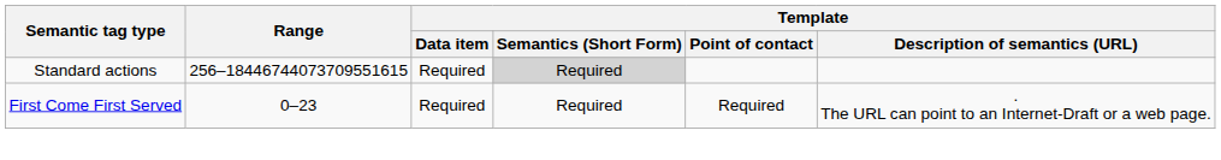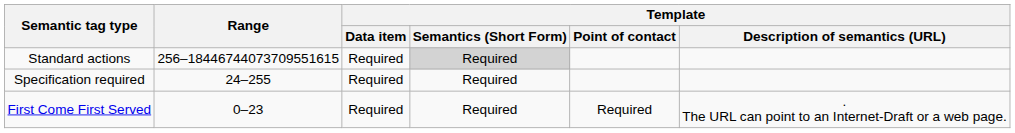 <table class="wikitable" style="text-align:center;">
 <tr>
 <th rowspan="2">Semantic tag type</th>
 <th rowspan="2">Range</th>
 <th colspan="4">Template</th>
 </tr>
 <tr>
 <th>Data item</th>
 <th>Semantics (Short Form)</th>
 <th>Point of contact</th>
 <th>Description of semantics (URL)</th>
 </tr>
 <tr>
 <td>Standard actions</td>
 <td>256–18446744073709551615</td>
 <td>Required</td>
 <td style="background: lightgrey;">Required</td>
 <td></td>
 <td></td>
 </tr>
 <tr>
+<td>Specification required</td>
+<td>24–255</td>
+<td>Required</td>
+<td>Required</td>
+<td></td>
+<td></td>
+</tr>
+<tr>
 <td><a href='#'>First Come First Served</a></td>
 <td>0–23</td>
 <td>Required</td>
 <td>Required</td>
 <td>Required</td>
 <td>.<br>The URL can point to an Internet-Draft or a web page.</td>
 </tr>
 </table>
